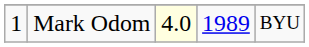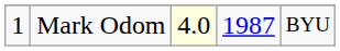 <table class="wikitable">
 <tr>
 </tr>
 <tr>
 <td>1</td>
 <td>Mark Odom</td>
 <td style="background: lightyellow;">4.0</td>
-<td><a href='#'>1989</a></td>
+<td><a href='#'>1987</a></td>
 <td style="font-size:80%;">BYU</td>
 </tr>
 </table>
